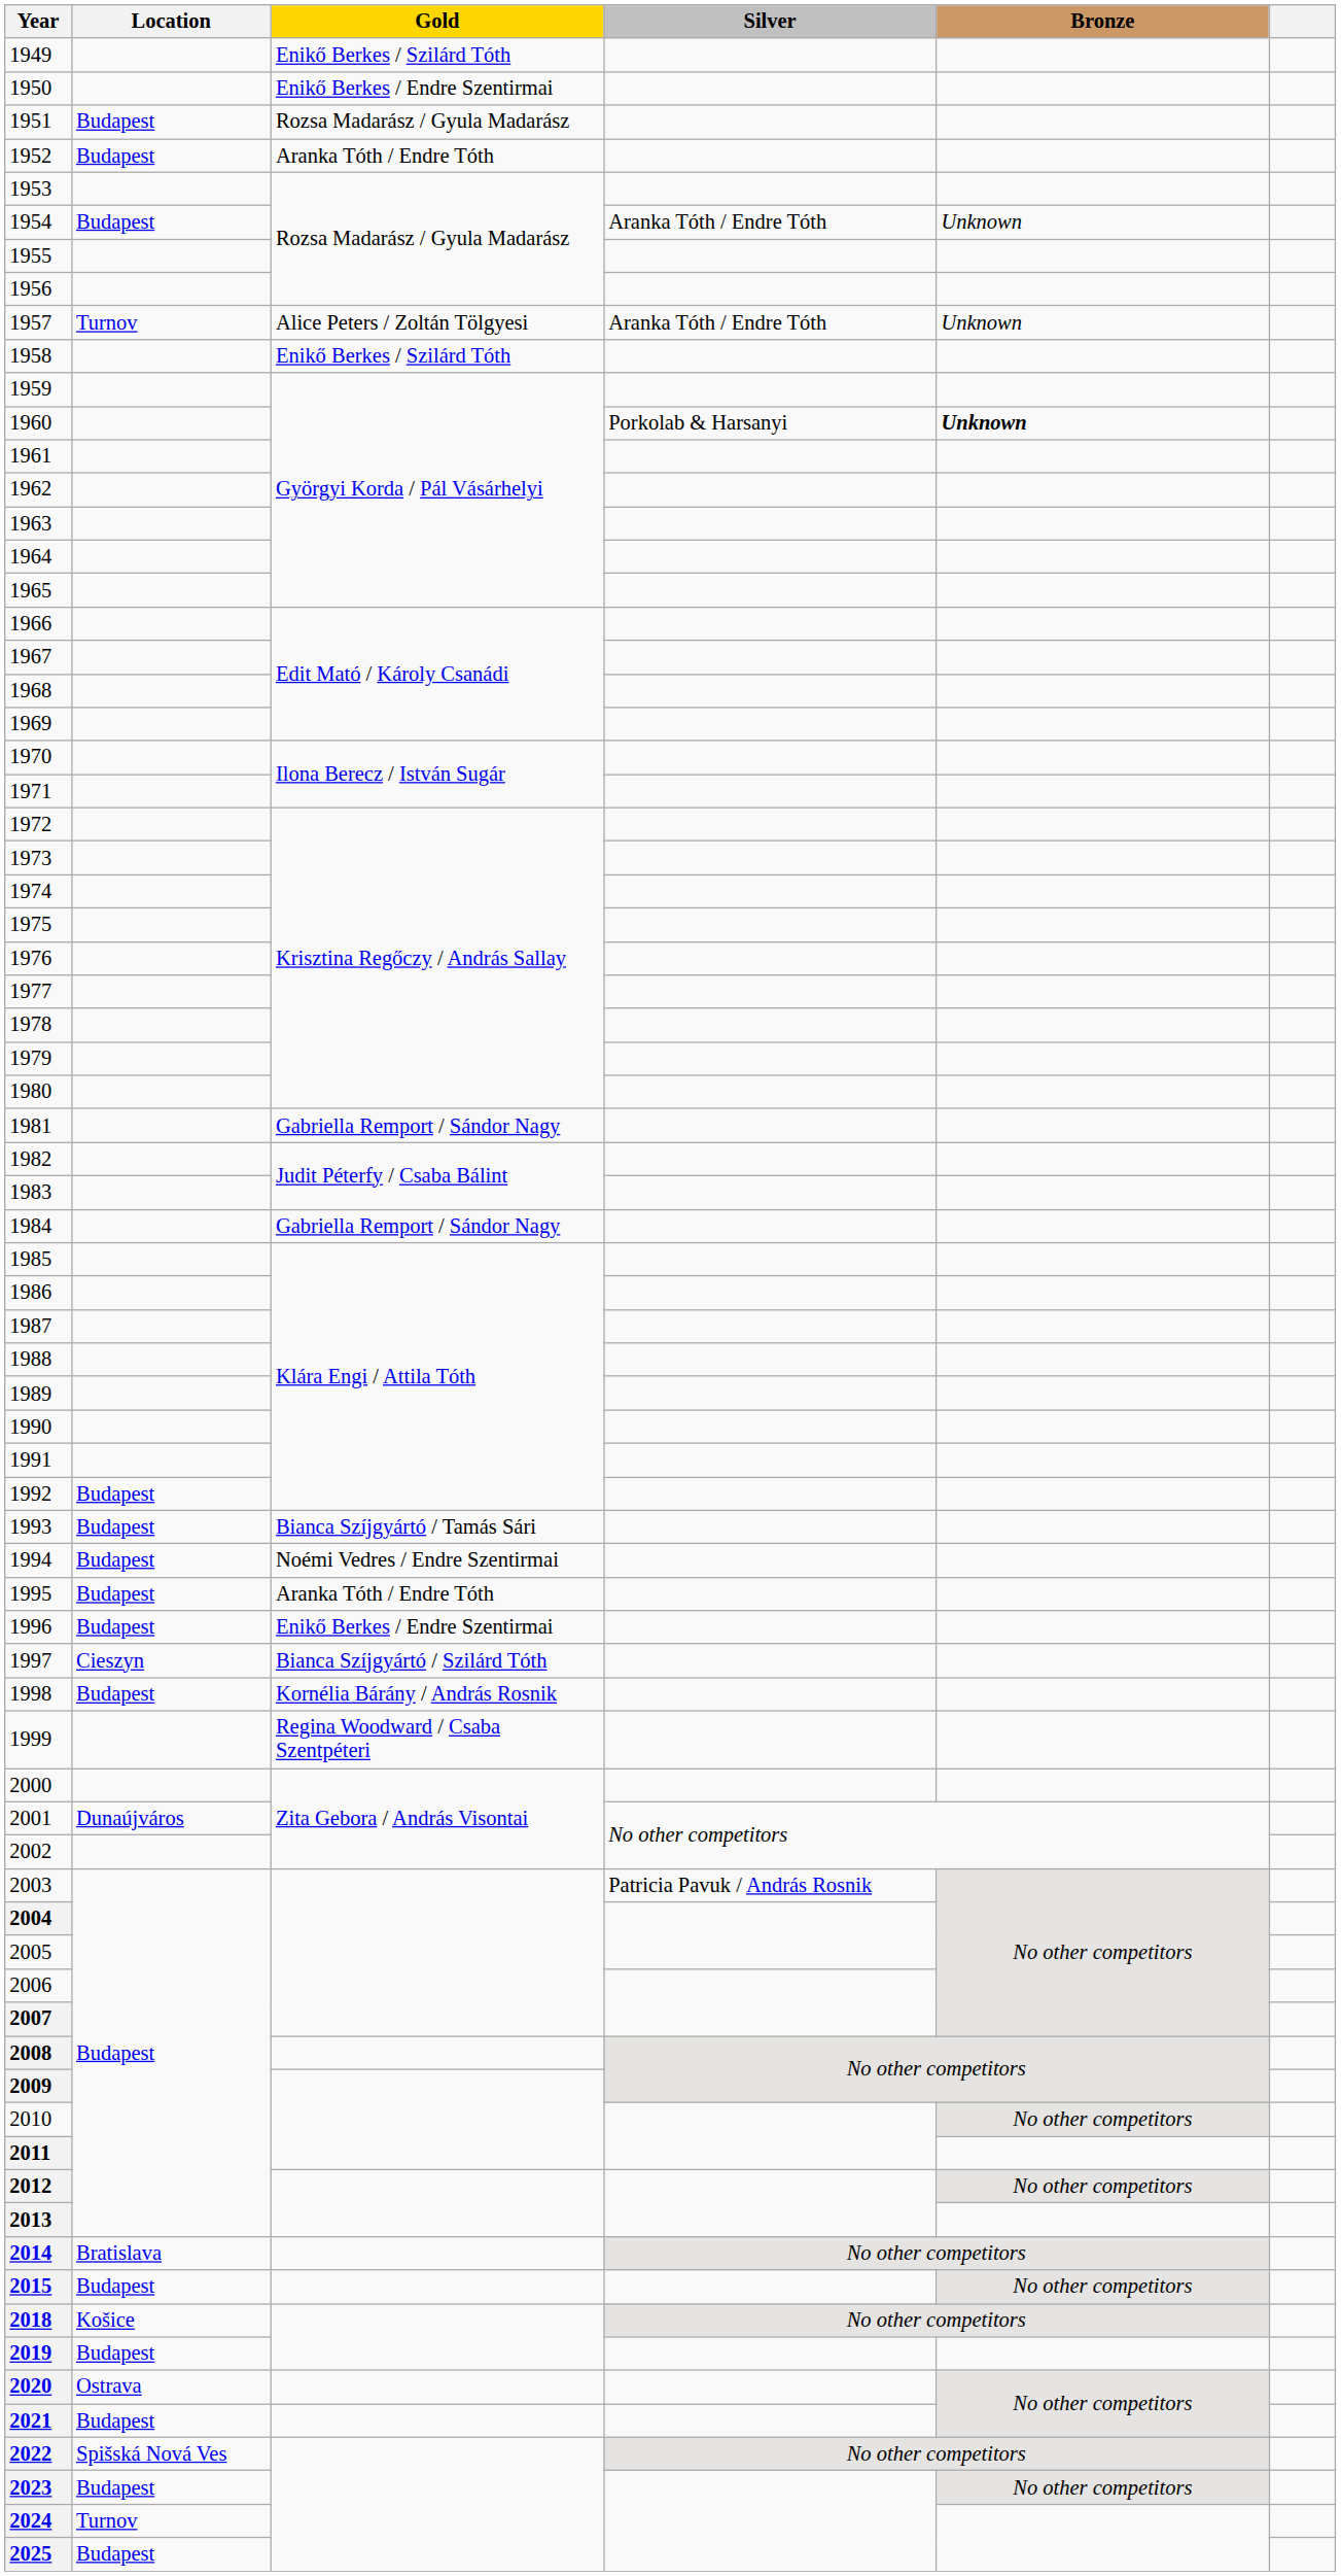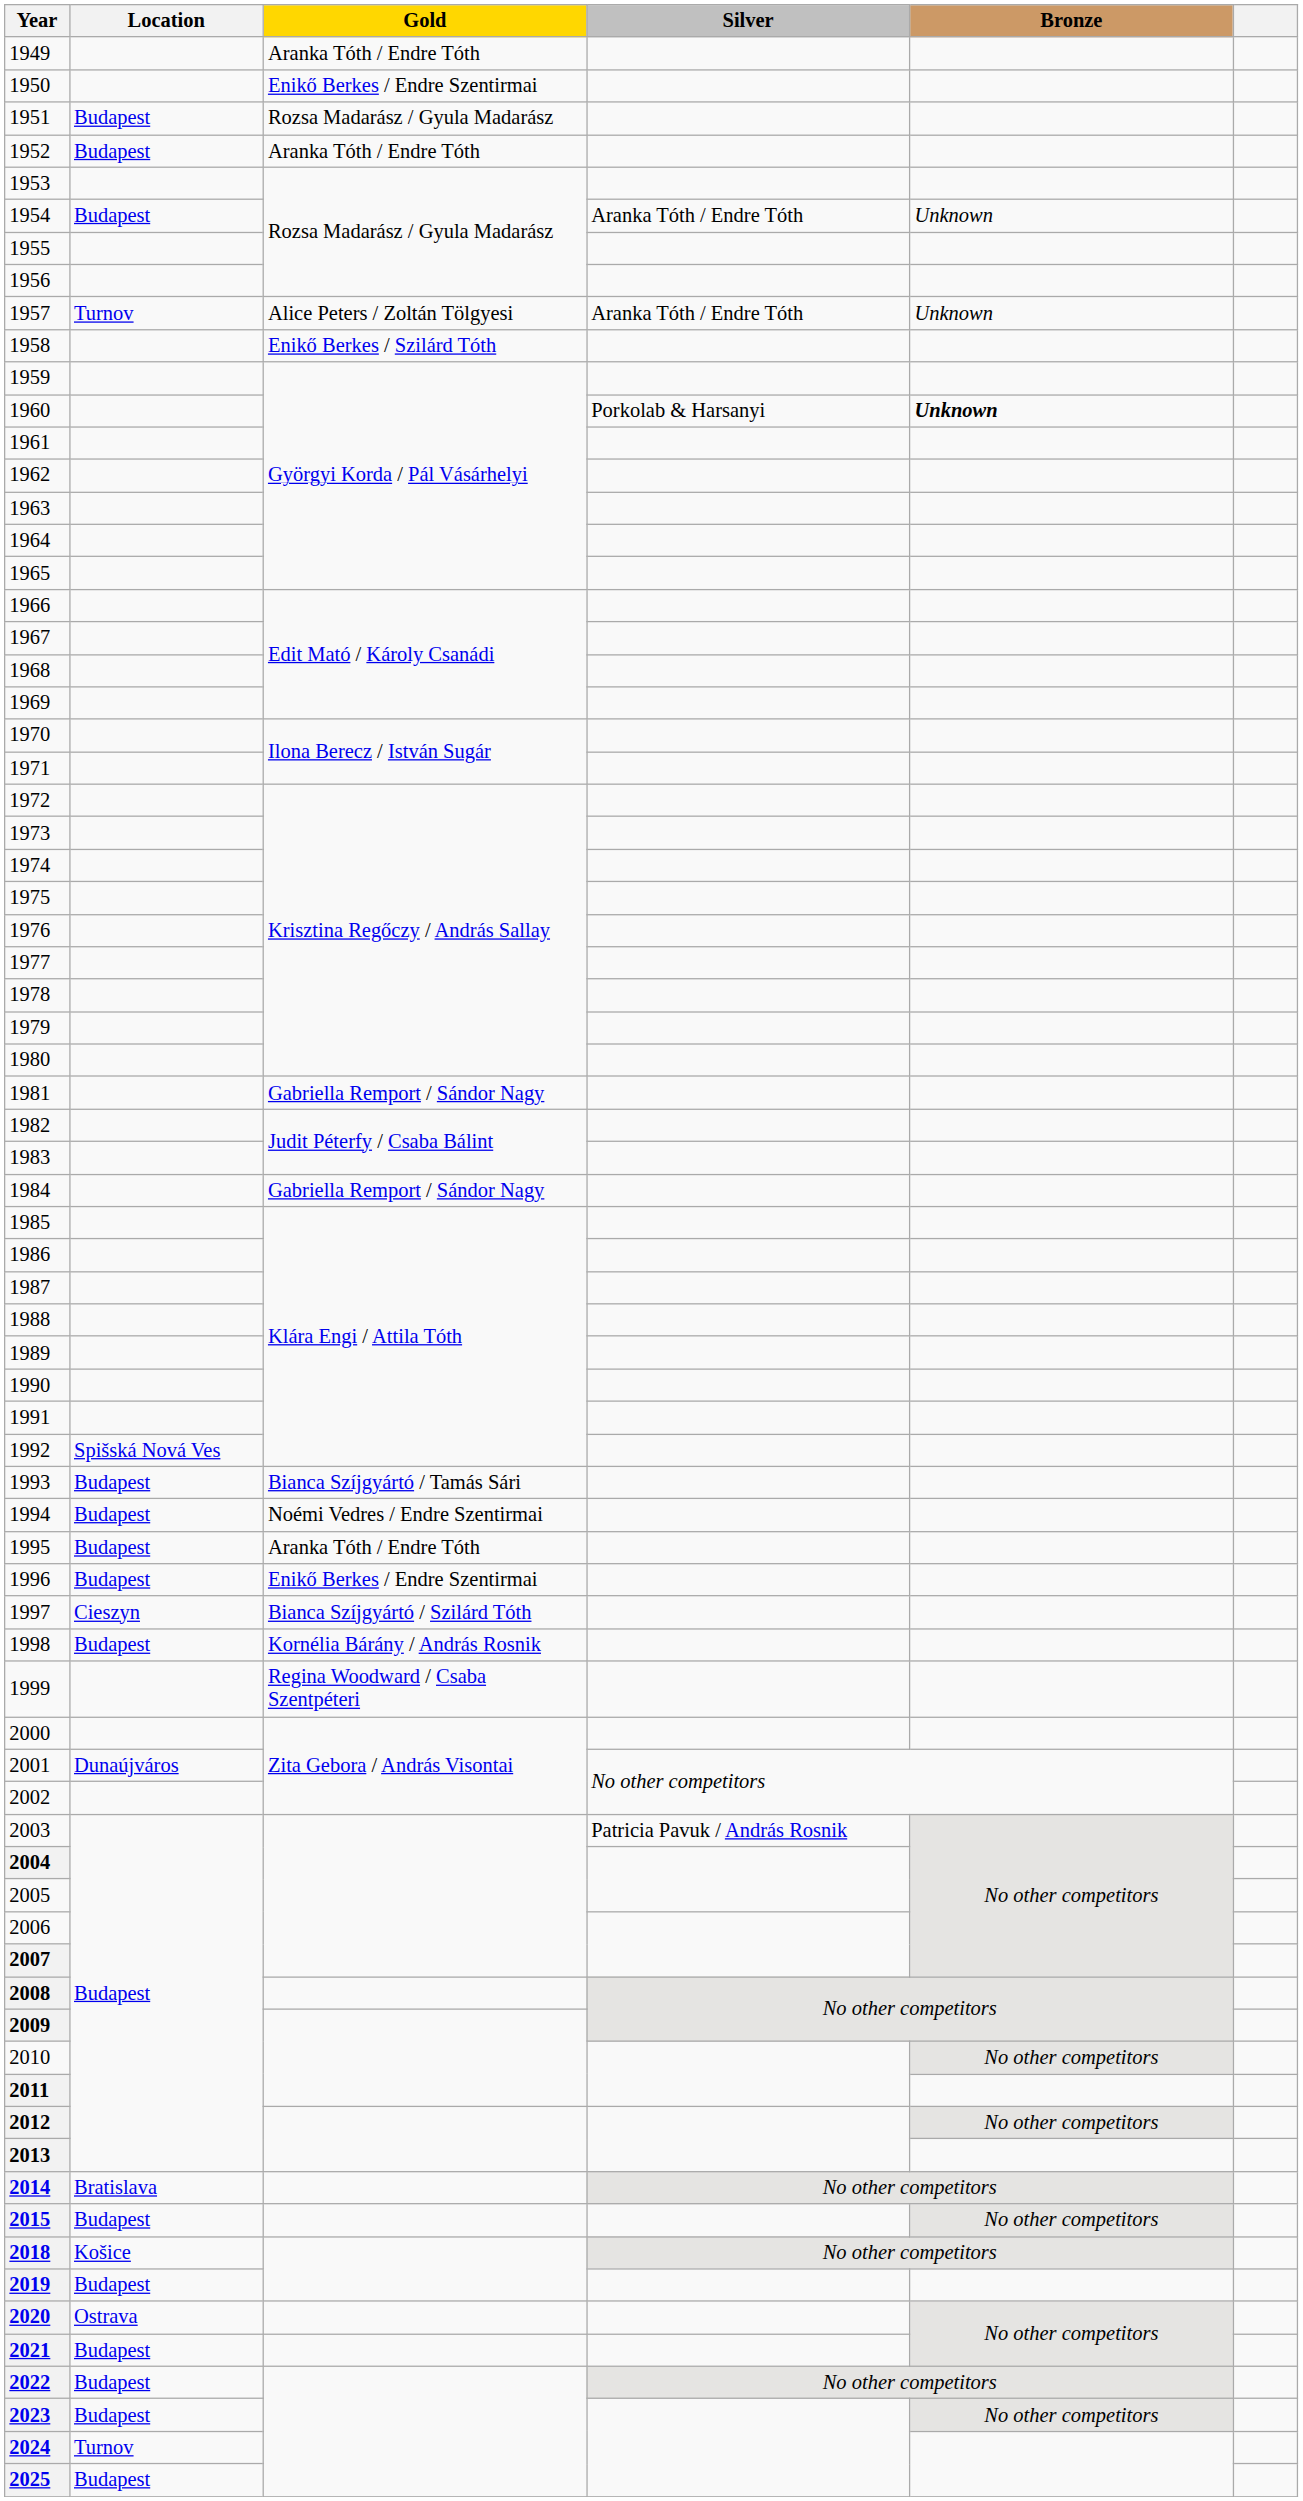 <table class="wikitable unsortable" style="text-align:left; width:80%">
 <tr>
 <th scope="col" style="text-align:center; width:5%">Year</th>
 <th scope="col" style="text-align:center; width:15%">Location</th>
 <td scope="col" style="text-align:center; width:25%; background:gold"><strong>Gold</strong></td>
 <td scope="col" style="text-align:center; width:25%; background:silver"><strong>Silver</strong></td>
 <td scope="col" style="text-align:center; width:25%; background:#c96"><strong>Bronze</strong></td>
 <th scope="col" style="text-align:center; width:5%"></th>
 </tr>
 <tr>
 <td>1949</td>
 <td></td>
-<td><a href='#'>Enikő Berkes</a> / <a href='#'>Szilárd Tóth</a></td>
+<td>Aranka Tóth / Endre Tóth</td>
 <td></td>
 <td></td>
 <td></td>
 </tr>
 <tr>
 <td>1950</td>
 <td></td>
 <td><a href='#'>Enikő Berkes</a> / Endre Szentirmai</td>
 <td></td>
 <td></td>
 <td></td>
 </tr>
 <tr>
 <td>1951</td>
 <td><a href='#'>Budapest</a></td>
 <td>Rozsa Madarász / Gyula Madarász</td>
 <td></td>
 <td></td>
 <td></td>
 </tr>
 <tr>
 <td>1952</td>
 <td><a href='#'>Budapest</a></td>
 <td>Aranka Tóth / Endre Tóth</td>
 <td></td>
 <td></td>
 <td></td>
 </tr>
 <tr>
 <td>1953</td>
 <td></td>
 <td rowspan="4">Rozsa Madarász / Gyula Madarász</td>
 <td></td>
 <td></td>
 <td></td>
 </tr>
 <tr>
 <td>1954</td>
 <td><a href='#'>Budapest</a></td>
 <td>Aranka Tóth / Endre Tóth</td>
 <td><em>Unknown</em></td>
 <td></td>
 </tr>
 <tr>
 <td>1955</td>
 <td></td>
 <td></td>
 <td></td>
 <td></td>
 </tr>
 <tr>
 <td>1956</td>
 <td></td>
 <td></td>
 <td></td>
 <td></td>
 </tr>
 <tr>
 <td>1957</td>
 <td> <a href='#'>Turnov</a></td>
 <td>Alice Peters / Zoltán Tölgyesi</td>
 <td>Aranka Tóth / Endre Tóth</td>
 <td><em>Unknown</em></td>
 <td></td>
 </tr>
 <tr>
 <td>1958</td>
 <td></td>
 <td><a href='#'>Enikő Berkes</a> / <a href='#'>Szilárd Tóth</a></td>
 <td></td>
 <td></td>
 <td></td>
 </tr>
 <tr>
 <td>1959</td>
 <td></td>
 <td rowspan="7"><a href='#'>Györgyi Korda</a> / <a href='#'>Pál Vásárhelyi</a> </td>
 <td></td>
 <td></td>
 <td></td>
 </tr>
 <tr>
 <td>1960</td>
 <td></td>
 <td>Porkolab & Harsanyi</td>
 <td><strong><em>Unknown</em></strong></td>
 <td></td>
 </tr>
 <tr>
 <td>1961</td>
 <td></td>
 <td></td>
 <td></td>
 <td></td>
 </tr>
 <tr>
 <td>1962</td>
 <td></td>
 <td></td>
 <td></td>
 <td></td>
 </tr>
 <tr>
 <td>1963</td>
 <td></td>
 <td></td>
 <td></td>
 <td></td>
 </tr>
 <tr>
 <td>1964</td>
 <td></td>
 <td></td>
 <td></td>
 <td></td>
 </tr>
 <tr>
 <td>1965</td>
 <td></td>
 <td></td>
 <td></td>
 <td></td>
 </tr>
 <tr>
 <td>1966</td>
 <td></td>
 <td rowspan="4"><a href='#'>Edit Mató</a> / <a href='#'>Károly Csanádi</a></td>
 <td></td>
 <td></td>
 <td></td>
 </tr>
 <tr>
 <td>1967</td>
 <td></td>
 <td></td>
 <td></td>
 <td></td>
 </tr>
 <tr>
 <td>1968</td>
 <td></td>
 <td></td>
 <td></td>
 <td></td>
 </tr>
 <tr>
 <td>1969</td>
 <td></td>
 <td></td>
 <td></td>
 <td></td>
 </tr>
 <tr>
 <td>1970</td>
 <td></td>
 <td rowspan="2"><a href='#'>Ilona Berecz</a> / <a href='#'>István Sugár</a></td>
 <td></td>
 <td></td>
 <td></td>
 </tr>
 <tr>
 <td>1971</td>
 <td></td>
 <td></td>
 <td></td>
 <td></td>
 </tr>
 <tr>
 <td>1972</td>
 <td></td>
 <td rowspan="9"><a href='#'>Krisztina Regőczy</a> / <a href='#'>András Sallay</a></td>
 <td></td>
 <td></td>
 <td></td>
 </tr>
 <tr>
 <td>1973</td>
 <td></td>
 <td></td>
 <td></td>
 <td></td>
 </tr>
 <tr>
 <td>1974</td>
 <td></td>
 <td></td>
 <td></td>
 <td></td>
 </tr>
 <tr>
 <td>1975</td>
 <td></td>
 <td></td>
 <td></td>
 <td></td>
 </tr>
 <tr>
 <td>1976</td>
 <td></td>
 <td></td>
 <td></td>
 <td></td>
 </tr>
 <tr>
 <td>1977</td>
 <td></td>
 <td></td>
 <td></td>
 <td></td>
 </tr>
 <tr>
 <td>1978</td>
 <td></td>
 <td></td>
 <td></td>
 <td></td>
 </tr>
 <tr>
 <td>1979</td>
 <td></td>
 <td></td>
 <td></td>
 <td></td>
 </tr>
 <tr>
 <td>1980</td>
 <td></td>
 <td></td>
 <td></td>
 <td></td>
 </tr>
 <tr>
 <td>1981</td>
 <td></td>
 <td><a href='#'>Gabriella Remport</a> / <a href='#'>Sándor Nagy</a></td>
 <td></td>
 <td></td>
 <td></td>
 </tr>
 <tr>
 <td>1982</td>
 <td></td>
 <td rowspan="2"><a href='#'>Judit Péterfy</a> / <a href='#'>Csaba Bálint</a></td>
 <td></td>
 <td></td>
 <td></td>
 </tr>
 <tr>
 <td>1983</td>
 <td></td>
 <td></td>
 <td></td>
 <td></td>
 </tr>
 <tr>
 <td>1984</td>
 <td></td>
 <td><a href='#'>Gabriella Remport</a> / <a href='#'>Sándor Nagy</a></td>
 <td></td>
 <td></td>
 <td></td>
 </tr>
 <tr>
 <td>1985</td>
 <td></td>
 <td rowspan="8"><a href='#'>Klára Engi</a> / <a href='#'>Attila Tóth</a></td>
 <td></td>
 <td></td>
 <td></td>
 </tr>
 <tr>
 <td>1986</td>
 <td></td>
 <td></td>
 <td></td>
 <td></td>
 </tr>
 <tr>
 <td>1987</td>
 <td></td>
 <td></td>
 <td></td>
 <td></td>
 </tr>
 <tr>
 <td>1988</td>
 <td></td>
 <td></td>
 <td></td>
 <td></td>
 </tr>
 <tr>
 <td>1989</td>
 <td></td>
 <td></td>
 <td></td>
 <td></td>
 </tr>
 <tr>
 <td>1990</td>
 <td></td>
 <td></td>
 <td></td>
 <td></td>
 </tr>
 <tr>
 <td>1991</td>
 <td></td>
 <td></td>
 <td></td>
 <td></td>
 </tr>
 <tr>
 <td>1992</td>
-<td><a href='#'>Budapest</a></td>
+<td> <a href='#'>Spišská Nová Ves</a></td>
 <td></td>
 <td></td>
 <td></td>
 </tr>
 <tr>
 <td>1993</td>
 <td><a href='#'>Budapest</a></td>
 <td><a href='#'>Bianca Szíjgyártó</a> / Tamás Sári</td>
 <td></td>
 <td></td>
 <td></td>
 </tr>
 <tr>
 <td>1994</td>
 <td><a href='#'>Budapest</a></td>
 <td>Noémi Vedres / Endre Szentirmai</td>
 <td></td>
 <td></td>
 <td></td>
 </tr>
 <tr>
 <td>1995</td>
 <td><a href='#'>Budapest</a></td>
 <td>Aranka Tóth / Endre Tóth</td>
 <td></td>
 <td></td>
 <td></td>
 </tr>
 <tr>
 <td>1996</td>
 <td><a href='#'>Budapest</a></td>
 <td><a href='#'>Enikő Berkes</a> / Endre Szentirmai</td>
 <td></td>
 <td></td>
 <td></td>
 </tr>
 <tr>
 <td>1997</td>
 <td> <a href='#'>Cieszyn</a></td>
 <td><a href='#'>Bianca Szíjgyártó</a> / <a href='#'>Szilárd Tóth</a></td>
 <td></td>
 <td></td>
 <td></td>
 </tr>
 <tr>
 <td>1998</td>
 <td><a href='#'>Budapest</a></td>
 <td><a href='#'>Kornélia Bárány</a> / <a href='#'>András Rosnik</a></td>
 <td></td>
 <td></td>
 <td></td>
 </tr>
 <tr>
 <td>1999</td>
 <td></td>
 <td><a href='#'>Regina Woodward</a> / <a href='#'>Csaba Szentpéteri</a></td>
 <td></td>
 <td></td>
 <td></td>
 </tr>
 <tr>
 <td>2000</td>
 <td></td>
 <td rowspan="3"><a href='#'>Zita Gebora</a> / <a href='#'>András Visontai</a></td>
 <td></td>
 <td></td>
 <td></td>
 </tr>
 <tr>
 <td>2001</td>
 <td><a href='#'>Dunaújváros</a></td>
 <td colspan="2" rowspan="2"><em>No other competitors</em></td>
 <td></td>
 </tr>
 <tr>
 <td>2002</td>
 <td></td>
 <td></td>
 </tr>
 <tr>
 <td>2003</td>
 <td rowspan="11"><a href='#'>Budapest</a></td>
 <td rowspan="5"></td>
 <td>Patricia Pavuk / <a href='#'>András Rosnik</a></td>
 <td rowspan="5" align="center" bgcolor="e5e4e2"><em>No other competitors</em></td>
 <td></td>
 </tr>
 <tr>
 <th scope="row" style="text-align:left">2004</th>
 <td rowspan="2"></td>
 <td></td>
 </tr>
 <tr>
 <td>2005</td>
 <td></td>
 </tr>
 <tr>
 <td>2006</td>
 <td rowspan="2"></td>
 <td></td>
 </tr>
 <tr>
 <th scope="row" style="text-align:left">2007</th>
 <td></td>
 </tr>
 <tr>
 <th scope="row" style="text-align:left">2008</th>
 <td></td>
 <td colspan="2" rowspan="2" align="center" bgcolor="e5e4e2"><em>No other competitors</em></td>
 <td></td>
 </tr>
 <tr>
 <th scope="row" style="text-align:left">2009</th>
 <td rowspan="3"></td>
 <td></td>
 </tr>
 <tr>
 <td>2010</td>
 <td rowspan="2"></td>
 <td align="center" bgcolor="e5e4e2"><em>No other competitors</em></td>
 <td></td>
 </tr>
 <tr>
 <th scope="row" style="text-align:left">2011</th>
 <td></td>
 <td></td>
 </tr>
 <tr>
 <th scope="row" style="text-align:left">2012</th>
 <td rowspan="2"></td>
 <td rowspan="2"></td>
 <td align="center" bgcolor="e5e4e2"><em>No other competitors</em></td>
 <td></td>
 </tr>
 <tr>
 <th scope="row" style="text-align:left">2013</th>
 <td></td>
 <td></td>
 </tr>
 <tr>
 <th scope="row" style="text-align:left"><a href='#'>2014</a></th>
 <td> <a href='#'>Bratislava</a></td>
 <td></td>
 <td colspan="2" align="center" bgcolor="e5e4e2"><em>No other competitors</em></td>
 <td></td>
 </tr>
 <tr>
 <th scope="row" style="text-align:left"><a href='#'>2015</a></th>
 <td><a href='#'>Budapest</a></td>
 <td></td>
 <td></td>
 <td align="center" bgcolor="e5e4e2"><em>No other competitors</em></td>
 <td></td>
 </tr>
 <tr>
 <th scope="row" style="text-align:left"><a href='#'>2018</a></th>
 <td> <a href='#'>Košice</a></td>
 <td rowspan="2"></td>
 <td colspan="2" align="center" bgcolor="e5e4e2"><em>No other competitors</em></td>
 <td></td>
 </tr>
 <tr>
 <th scope="row" style="text-align:left"><a href='#'>2019</a></th>
 <td><a href='#'>Budapest</a></td>
 <td></td>
 <td></td>
 <td></td>
 </tr>
 <tr>
 <th scope="row" style="text-align:left"><a href='#'>2020</a></th>
 <td> <a href='#'>Ostrava</a></td>
 <td></td>
 <td></td>
 <td rowspan="2" align="center" bgcolor="e5e4e2"><em>No other competitors</em></td>
 <td></td>
 </tr>
 <tr>
 <th scope="row" style="text-align:left"><a href='#'>2021</a></th>
 <td><a href='#'>Budapest</a></td>
 <td></td>
 <td></td>
 <td></td>
 </tr>
 <tr>
 <th scope="row" style="text-align:left"><a href='#'>2022</a></th>
-<td> <a href='#'>Spišská Nová Ves</a></td>
+<td><a href='#'>Budapest</a></td>
 <td rowspan="4"></td>
 <td colspan="2" align="center" bgcolor="e5e4e2"><em>No other competitors</em></td>
 <td></td>
 </tr>
 <tr>
 <th scope="row" style="text-align:left"><a href='#'>2023</a></th>
 <td><a href='#'>Budapest</a></td>
 <td rowspan="3"></td>
 <td align="center" bgcolor="e5e4e2"><em>No other competitors</em></td>
 <td></td>
 </tr>
 <tr>
 <th scope="row" style="text-align:left"><a href='#'>2024</a></th>
 <td> <a href='#'>Turnov</a></td>
 <td rowspan="2"></td>
 <td></td>
 </tr>
 <tr>
 <th scope="row" style="text-align:left"><a href='#'>2025</a></th>
 <td><a href='#'>Budapest</a></td>
 <td></td>
 </tr>
 </table>
